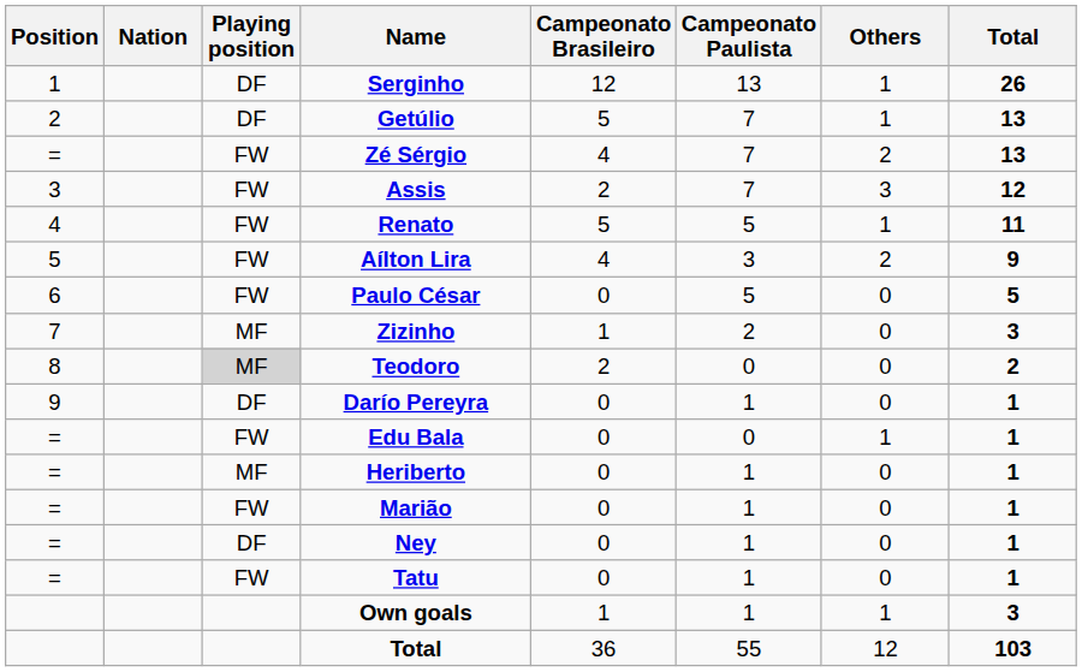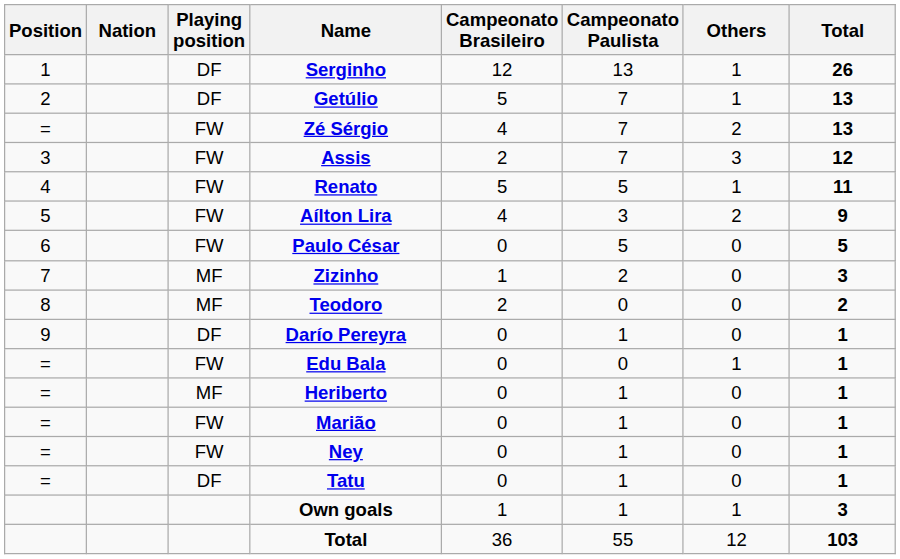 <table class="wikitable" style="font-size: 95%; text-align: center;">
 <tr>
 <th width=60>Position</th>
 <th width=60>Nation</th>
 <th width=60>Playing position</th>
 <th width=150>Name</th>
 <th width=80>Campeonato Brasileiro</th>
 <th width=80>Campeonato Paulista</th>
 <th width=80>Others</th>
 <th width=80>Total</th>
 </tr>
 <tr>
 <td>1</td>
 <td></td>
 <td>DF</td>
 <td><strong><a href='#'>Serginho</a></strong></td>
 <td>12</td>
 <td>13</td>
 <td>1</td>
 <td><strong>26</strong></td>
 </tr>
 <tr>
 <td>2</td>
 <td></td>
 <td>DF</td>
 <td><strong><a href='#'>Getúlio</a></strong></td>
 <td>5</td>
 <td>7</td>
 <td>1</td>
 <td><strong>13</strong></td>
 </tr>
 <tr>
 <td>=</td>
 <td></td>
 <td>FW</td>
 <td><strong><a href='#'>Zé Sérgio</a></strong></td>
 <td>4</td>
 <td>7</td>
 <td>2</td>
 <td><strong>13</strong></td>
 </tr>
 <tr>
 <td>3</td>
 <td></td>
 <td>FW</td>
 <td><strong><a href='#'>Assis</a></strong></td>
 <td>2</td>
 <td>7</td>
 <td>3</td>
 <td><strong>12</strong></td>
 </tr>
 <tr>
 <td>4</td>
 <td></td>
 <td>FW</td>
 <td><strong><a href='#'>Renato</a></strong></td>
 <td>5</td>
 <td>5</td>
 <td>1</td>
 <td><strong>11</strong></td>
 </tr>
 <tr>
 <td>5</td>
 <td></td>
 <td>FW</td>
 <td><strong><a href='#'>Aílton Lira</a></strong></td>
 <td>4</td>
 <td>3</td>
 <td>2</td>
 <td><strong>9</strong></td>
 </tr>
 <tr>
 <td>6</td>
 <td></td>
 <td>FW</td>
 <td><strong><a href='#'>Paulo César</a></strong></td>
 <td>0</td>
 <td>5</td>
 <td>0</td>
 <td><strong>5</strong></td>
 </tr>
 <tr>
 <td>7</td>
 <td></td>
 <td>MF</td>
 <td><strong><a href='#'>Zizinho</a></strong></td>
 <td>1</td>
 <td>2</td>
 <td>0</td>
 <td><strong>3</strong></td>
 </tr>
 <tr>
 <td>8</td>
 <td></td>
-<td style="background: lightgrey;">MF</td>
+<td>MF</td>
 <td><strong><a href='#'>Teodoro</a></strong></td>
 <td>2</td>
 <td>0</td>
 <td>0</td>
 <td><strong>2</strong></td>
 </tr>
 <tr>
 <td>9</td>
 <td></td>
 <td>DF</td>
 <td><strong><a href='#'>Darío Pereyra</a></strong></td>
 <td>0</td>
 <td>1</td>
 <td>0</td>
 <td><strong>1</strong></td>
 </tr>
 <tr>
 <td>=</td>
 <td></td>
 <td>FW</td>
 <td><strong><a href='#'>Edu Bala</a></strong></td>
 <td>0</td>
 <td>0</td>
 <td>1</td>
 <td><strong>1</strong></td>
 </tr>
 <tr>
 <td>=</td>
 <td></td>
 <td>MF</td>
 <td><strong><a href='#'>Heriberto</a></strong></td>
 <td>0</td>
 <td>1</td>
 <td>0</td>
 <td><strong>1</strong></td>
 </tr>
 <tr>
 <td>=</td>
 <td></td>
 <td>FW</td>
 <td><strong><a href='#'>Marião</a></strong></td>
 <td>0</td>
 <td>1</td>
 <td>0</td>
 <td><strong>1</strong></td>
 </tr>
 <tr>
 <td>=</td>
 <td></td>
-<td>DF</td>
+<td>FW</td>
 <td><strong><a href='#'>Ney</a></strong></td>
 <td>0</td>
 <td>1</td>
 <td>0</td>
 <td><strong>1</strong></td>
 </tr>
 <tr>
 <td>=</td>
 <td></td>
-<td>FW</td>
+<td>DF</td>
 <td><strong><a href='#'>Tatu</a></strong></td>
 <td>0</td>
 <td>1</td>
 <td>0</td>
 <td><strong>1</strong></td>
 </tr>
 <tr>
 <td></td>
 <td></td>
 <td></td>
 <td><strong>Own goals</strong></td>
 <td>1</td>
 <td>1</td>
 <td>1</td>
 <td><strong>3</strong></td>
 </tr>
 <tr>
 <td></td>
 <td></td>
 <td></td>
 <td><strong>Total</strong></td>
 <td>36</td>
 <td>55</td>
 <td>12</td>
 <td><strong>103</strong></td>
 </tr>
 </table>
